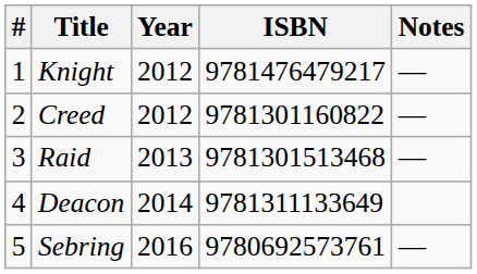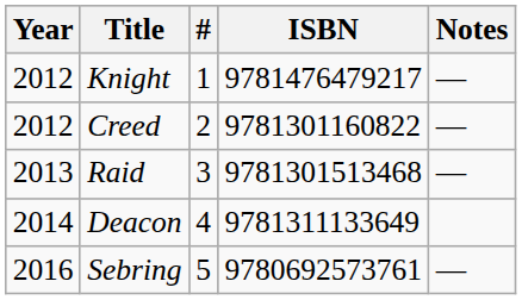 <table class="wikitable">
 <tr>
+<th>Year</th>
+<th>Title</th>
 <th>#</th>
-<th>Title</th>
-<th>Year</th>
 <th>ISBN</th>
 <th>Notes</th>
 </tr>
 <tr>
+<td>2012</td>
+<td><em>Knight</em></td>
 <td>1</td>
-<td><em>Knight</em></td>
-<td>2012</td>
 <td>9781476479217</td>
 <td>—</td>
 </tr>
 <tr>
+<td>2012</td>
+<td><em>Creed</em></td>
 <td>2</td>
-<td><em>Creed</em></td>
-<td>2012</td>
 <td>9781301160822</td>
 <td>—</td>
 </tr>
 <tr>
+<td>2013</td>
+<td><em>Raid</em></td>
 <td>3</td>
-<td><em>Raid</em></td>
-<td>2013</td>
 <td>9781301513468</td>
 <td>—</td>
 </tr>
 <tr>
+<td>2014</td>
+<td><em>Deacon</em></td>
 <td>4</td>
-<td><em>Deacon</em></td>
-<td>2014</td>
 <td>9781311133649</td>
 <td></td>
 </tr>
 <tr>
+<td>2016</td>
+<td><em>Sebring</em></td>
 <td>5</td>
-<td><em>Sebring</em></td>
-<td>2016</td>
 <td>9780692573761</td>
 <td>—</td>
 </tr>
 </table>
